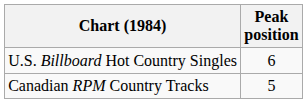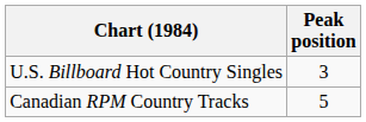 <table class="wikitable sortable">
 <tr>
 <th align="left">Chart (1984)</th>
 <th align="center">Peak<br>position</th>
 </tr>
 <tr>
 <td align="left">U.S. <em>Billboard</em> Hot Country Singles</td>
-<td align="center">6</td>
+<td align="center">3</td>
 </tr>
 <tr>
 <td align="left">Canadian <em>RPM</em> Country Tracks</td>
 <td align="center">5</td>
 </tr>
 </table>
